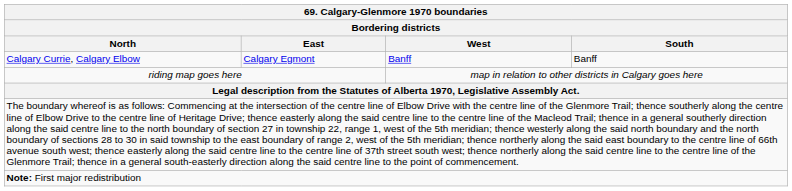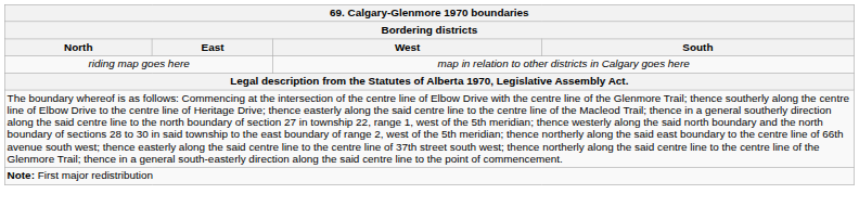 <table class="wikitable collapsible collapsed" style="width:100%;">
 <tr>
 <th colspan=4>69. Calgary-Glenmore 1970 boundaries</th>
 </tr>
 <tr>
 <th colspan=4>Bordering districts</th>
 </tr>
 <tr>
 <th>North</th>
 <th>East</th>
 <th>West</th>
 <th>South</th>
-</tr>
-<tr>
-<td><a href='#'>Calgary Currie</a>, <a href='#'>Calgary Elbow</a></td>
-<td><a href='#'>Calgary Egmont</a></td>
-<td><a href='#'>Banff</a></td>
-<td>Banff</td>
 </tr>
 <tr>
 <td colspan=2 align=center><em>riding map goes here</em></td>
 <td colspan=2 align=center><em>map in relation to other districts in Calgary goes here</em></td>
 </tr>
 <tr>
 <th colspan=4>Legal description from the Statutes of Alberta 1970, Legislative Assembly Act.</th>
 </tr>
 <tr>
 <td colspan=4>The boundary whereof is as follows: Commencing at the intersection of the centre line of Elbow Drive with the centre line of the Glenmore Trail; thence southerly along the centre line of Elbow Drive to the centre line of Heritage Drive; thence easterly along the said centre line to the centre line of the Macleod Trail; thence in a general southerly direction along the said centre line to the north boundary of section 27 in township 22, range 1, west of the 5th meridian; thence westerly along the said north boundary and the north boundary of sections 28 to 30 in said township to the east boundary of range 2, west of the 5th meridian; thence northerly along the said east boundary to the centre line of 66th avenue south west; thence easterly along the said centre line to the centre line of 37th street south west; thence northerly along the said centre line to the centre line of the Glenmore Trail; thence in a general south-easterly direction along the said centre line to the point of commencement.</td>
 </tr>
 <tr>
 <td colspan=4><strong>Note:</strong> First major redistribution</td>
 </tr>
 </table>
